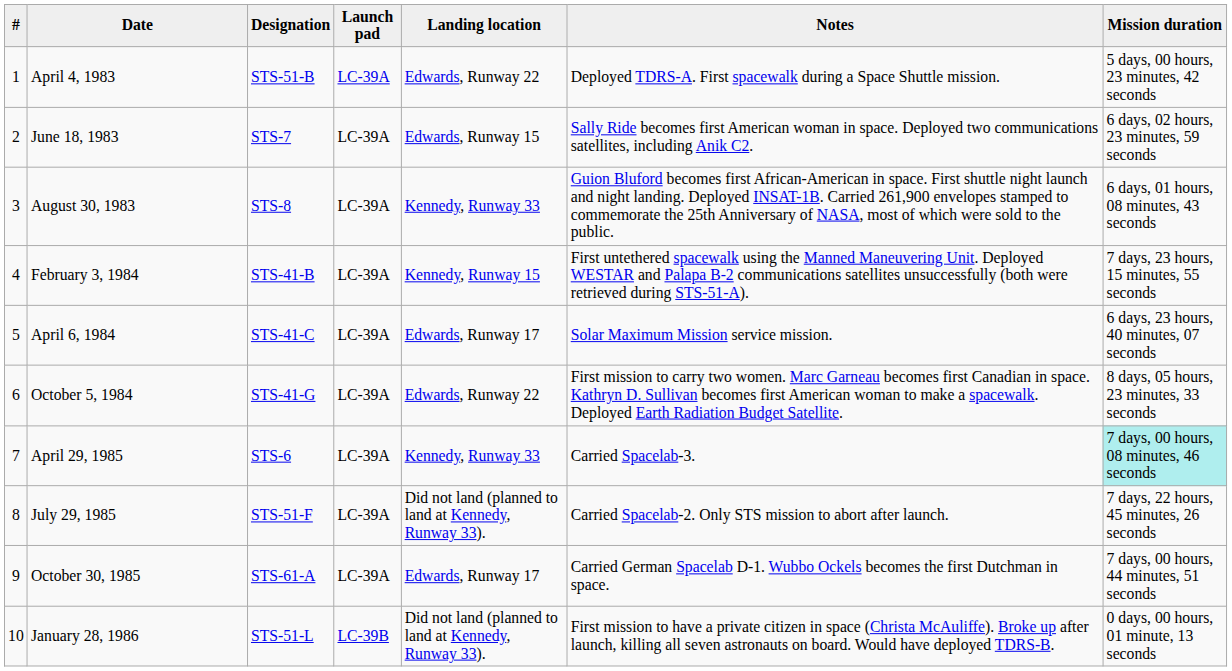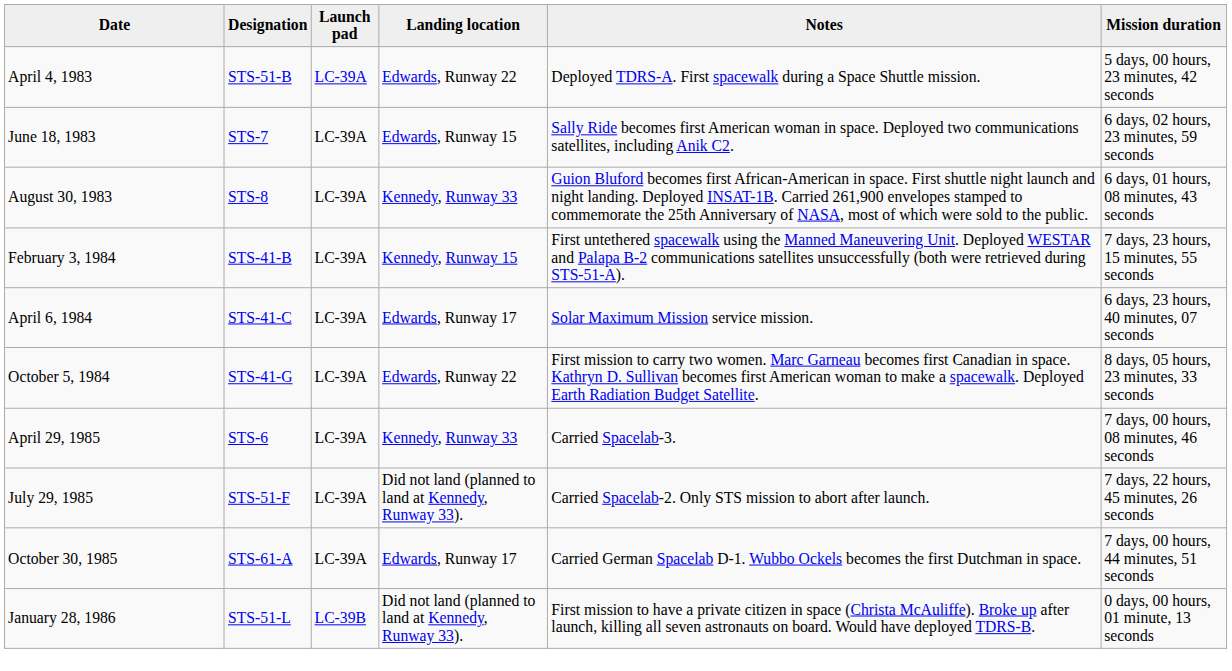 <table class="wikitable sticky-header">
 <tr>
-<th scope="col" style="background:#efefef;">#</th>
 <th scope="col" width=18% style="background:#efefef;">Date</th>
 <th scope="col" style="background:#efefef;">Designation</th>
 <th scope="col" style="background:#efefef;">Launch pad</th>
 <th scope="col" style="background:#efefef;">Landing location</th>
 <th scope="col" style="background:#efefef;">Notes</th>
 <th scope="col" style="background:#efefef;">Mission duration</th>
 </tr>
 <tr>
-<td align="center">1</td>
 <td>April 4, 1983</td>
 <td><a href='#'>STS-51-B</a></td>
 <td><a href='#'>LC-39A</a></td>
 <td><a href='#'>Edwards</a>, Runway 22</td>
 <td>Deployed <a href='#'>TDRS-A</a>. First <a href='#'>spacewalk</a> during a Space Shuttle mission.</td>
 <td>5 days, 00 hours, 23 minutes, 42 seconds</td>
 </tr>
 <tr>
-<td align="center">2</td>
 <td>June 18, 1983</td>
 <td><a href='#'>STS-7</a></td>
 <td>LC-39A</td>
 <td><a href='#'>Edwards</a>, Runway 15</td>
 <td><a href='#'>Sally Ride</a> becomes first American woman in space. Deployed two communications satellites, including <a href='#'>Anik C2</a>.</td>
 <td>6 days, 02 hours, 23 minutes, 59 seconds</td>
 </tr>
 <tr>
-<td align="center">3</td>
 <td>August 30, 1983</td>
 <td><a href='#'>STS-8</a></td>
 <td>LC-39A</td>
 <td><a href='#'>Kennedy</a>, <a href='#'>Runway 33</a></td>
 <td><a href='#'>Guion Bluford</a> becomes first African-American in space. First shuttle night launch and night landing. Deployed <a href='#'>INSAT-1B</a>. Carried 261,900 envelopes stamped to commemorate the 25th Anniversary of <a href='#'>NASA</a>, most of which were sold to the public.</td>
 <td>6 days, 01 hours, 08 minutes, 43 seconds</td>
 </tr>
 <tr>
-<td align="center">4</td>
 <td>February 3, 1984</td>
 <td><a href='#'>STS-41-B</a></td>
 <td>LC-39A</td>
 <td><a href='#'>Kennedy</a>, <a href='#'>Runway 15</a></td>
 <td>First untethered <a href='#'>spacewalk</a> using the <a href='#'>Manned Maneuvering Unit</a>. Deployed <a href='#'>WESTAR</a> and <a href='#'>Palapa B-2</a> communications satellites unsuccessfully (both were retrieved during <a href='#'>STS-51-A</a>).</td>
 <td>7 days, 23 hours, 15 minutes, 55 seconds</td>
 </tr>
 <tr>
-<td align="center">5</td>
 <td>April 6, 1984</td>
 <td><a href='#'>STS-41-C</a></td>
 <td>LC-39A</td>
 <td><a href='#'>Edwards</a>, Runway 17</td>
 <td><a href='#'>Solar Maximum Mission</a> service mission.</td>
 <td>6 days, 23 hours, 40 minutes, 07 seconds</td>
 </tr>
 <tr>
-<td align="center">6</td>
 <td>October 5, 1984</td>
 <td><a href='#'>STS-41-G</a></td>
 <td>LC-39A</td>
 <td><a href='#'>Edwards</a>, Runway 22</td>
 <td>First mission to carry two women. <a href='#'>Marc Garneau</a> becomes first Canadian in space. <a href='#'>Kathryn D. Sullivan</a> becomes first American woman to make a <a href='#'>spacewalk</a>. Deployed <a href='#'>Earth Radiation Budget Satellite</a>.</td>
 <td>8 days, 05 hours, 23 minutes, 33 seconds</td>
 </tr>
 <tr>
-<td align="center">7</td>
 <td>April 29, 1985</td>
 <td><a href='#'>STS-6</a></td>
 <td>LC-39A</td>
 <td><a href='#'>Kennedy</a>, <a href='#'>Runway 33</a></td>
 <td>Carried <a href='#'>Spacelab</a>-3.</td>
-<td style="background: paleturquoise;">7 days, 00 hours, 08 minutes, 46 seconds</td>
+<td>7 days, 00 hours, 08 minutes, 46 seconds</td>
 </tr>
 <tr>
-<td align="center">8</td>
 <td>July 29, 1985</td>
 <td><a href='#'>STS-51-F</a></td>
 <td>LC-39A</td>
 <td>Did not land (planned to land at <a href='#'>Kennedy</a>, <a href='#'>Runway 33</a>).</td>
 <td>Carried <a href='#'>Spacelab</a>-2. Only STS mission to abort after launch.</td>
 <td>7 days, 22 hours, 45 minutes, 26 seconds</td>
 </tr>
 <tr>
-<td align="center">9</td>
 <td>October 30, 1985</td>
 <td><a href='#'>STS-61-A</a></td>
 <td>LC-39A</td>
 <td><a href='#'>Edwards</a>, Runway 17</td>
 <td>Carried German <a href='#'>Spacelab</a> D-1. <a href='#'>Wubbo Ockels</a> becomes the first Dutchman in space.</td>
 <td>7 days, 00 hours, 44 minutes, 51 seconds</td>
 </tr>
 <tr>
-<td align="center">10</td>
 <td>January 28, 1986</td>
 <td><a href='#'>STS-51-L</a></td>
 <td><a href='#'>LC-39B</a></td>
 <td>Did not land (planned to land at <a href='#'>Kennedy</a>, <a href='#'>Runway 33</a>).</td>
 <td>First mission to have a private citizen in space (<a href='#'>Christa McAuliffe</a>). <a href='#'>Broke up</a> after launch, killing all seven astronauts on board. Would have deployed <a href='#'>TDRS-B</a>.</td>
 <td>0 days, 00 hours, 01 minute, 13 seconds</td>
 </tr>
 </table>
